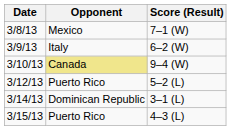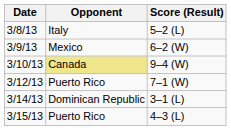 <table class="wikitable">
 <tr>
 <th>Date</th>
 <th>Opponent</th>
 <th>Score (Result)</th>
 </tr>
 <tr>
 <td>3/8/13</td>
-<td>Mexico</td>
-<td>7–1 (W)</td>
+<td>Italy</td>
+<td>5–2 (L)</td>
 </tr>
 <tr>
 <td>3/9/13</td>
-<td>Italy</td>
+<td>Mexico</td>
 <td>6–2 (W)</td>
 </tr>
 <tr>
 <td>3/10/13</td>
 <td style="background: khaki;">Canada</td>
 <td>9–4 (W)</td>
 </tr>
 <tr>
 <td>3/12/13</td>
 <td>Puerto Rico</td>
-<td>5–2 (L)</td>
+<td>7–1 (W)</td>
 </tr>
 <tr>
 <td>3/14/13</td>
 <td>Dominican Republic</td>
 <td>3–1 (L)</td>
 </tr>
 <tr>
 <td>3/15/13</td>
 <td>Puerto Rico</td>
 <td>4–3 (L)</td>
 </tr>
 </table>
